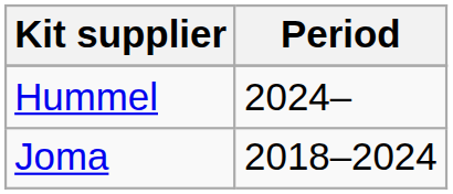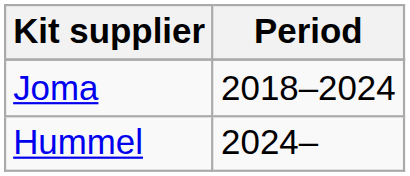 <table class="wikitable">
 <tr>
 <th>Kit supplier</th>
 <th>Period</th>
 </tr>
 <tr>
 </tr>
 <tr>
+<td> <a href='#'>Joma</a></td>
+<td>2018–2024</td>
+</tr>
+<tr>
 <td> <a href='#'>Hummel</a></td>
 <td>2024–</td>
 </tr>
-<tr>
-<td> <a href='#'>Joma</a></td>
-<td>2018–2024</td>
-</tr>
 </table>
